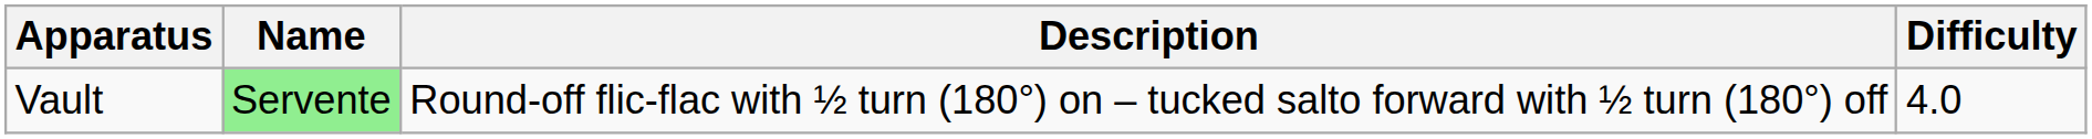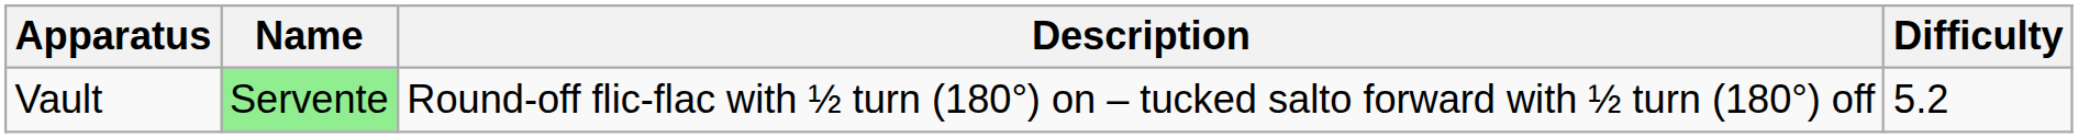 <table class="wikitable">
 <tr>
 <th>Apparatus</th>
 <th>Name</th>
 <th>Description</th>
 <th>Difficulty</th>
 </tr>
 <tr>
 <td>Vault</td>
 <td style="background: lightgreen;">Servente</td>
 <td>Round-off flic-flac with ½ turn (180°) on – tucked salto forward with ½ turn (180°) off</td>
-<td>4.0</td>
+<td>5.2</td>
 </tr>
 </table>
